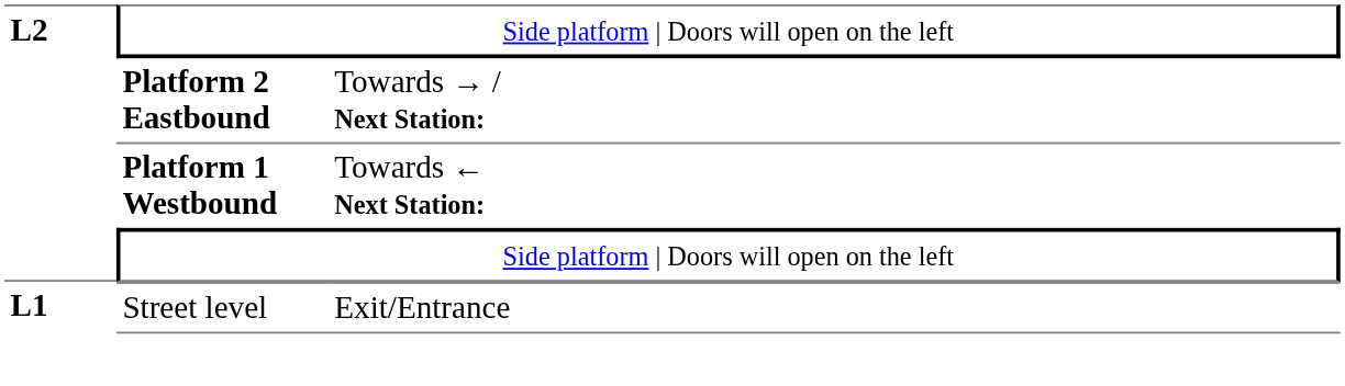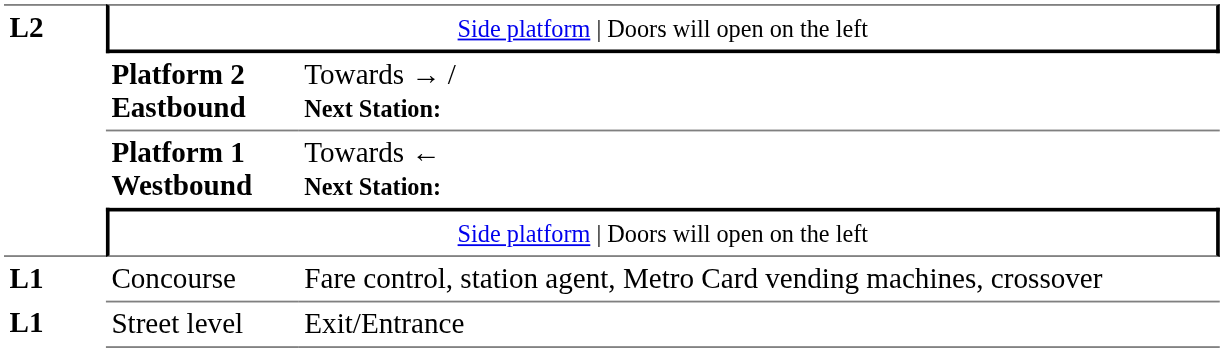 <table table border=0 cellspacing=0 cellpadding=3>
 <tr>
 <td style="border-top:solid 1px grey;border-bottom:solid 1px grey;" width=50 rowspan=4 valign=top><strong>L2</strong></td>
 <td style="border-top:solid 1px grey;border-right:solid 2px black;border-left:solid 2px black;border-bottom:solid 2px black;text-align:center;" colspan=2><small><a href='#'>Side platform</a> | Doors will open on the left </small></td>
 </tr>
 <tr>
 <td style="border-bottom:solid 1px grey;" width=100><span><strong>Platform 2</strong><br><strong>Eastbound</strong></span></td>
 <td style="border-bottom:solid 1px grey;" width=500>Towards →  / <br><small><strong>Next Station:</strong> </small></td>
 </tr>
 <tr>
 <td><span><strong>Platform 1</strong><br><strong>Westbound</strong></span></td>
 <td><span></span>Towards ← <br><small><strong>Next Station:</strong> </small></td>
 </tr>
 <tr>
 <td style="border-top:solid 2px black;border-right:solid 2px black;border-left:solid 2px black;border-bottom:solid 1px grey;" colspan=2  align=center><small><a href='#'>Side platform</a> | Doors will open on the left </small></td>
 </tr>
 <tr>
 <td valign=top><strong>L1</strong></td>
+<td valign=top>Concourse</td>
+<td valign=top>Fare control, station agent, Metro Card vending machines, crossover</td>
+</tr>
+<tr>
+<td valign=top><strong>L1</strong></td>
 <td style="border-top:solid 1px grey;border-bottom:solid 1px grey;" width=100 valign=top>Street level</td>
 <td style="border-top:solid 1px grey;border-bottom:solid 1px grey;" width=500 valign=top>Exit/Entrance</td>
 </tr>
 </table>
